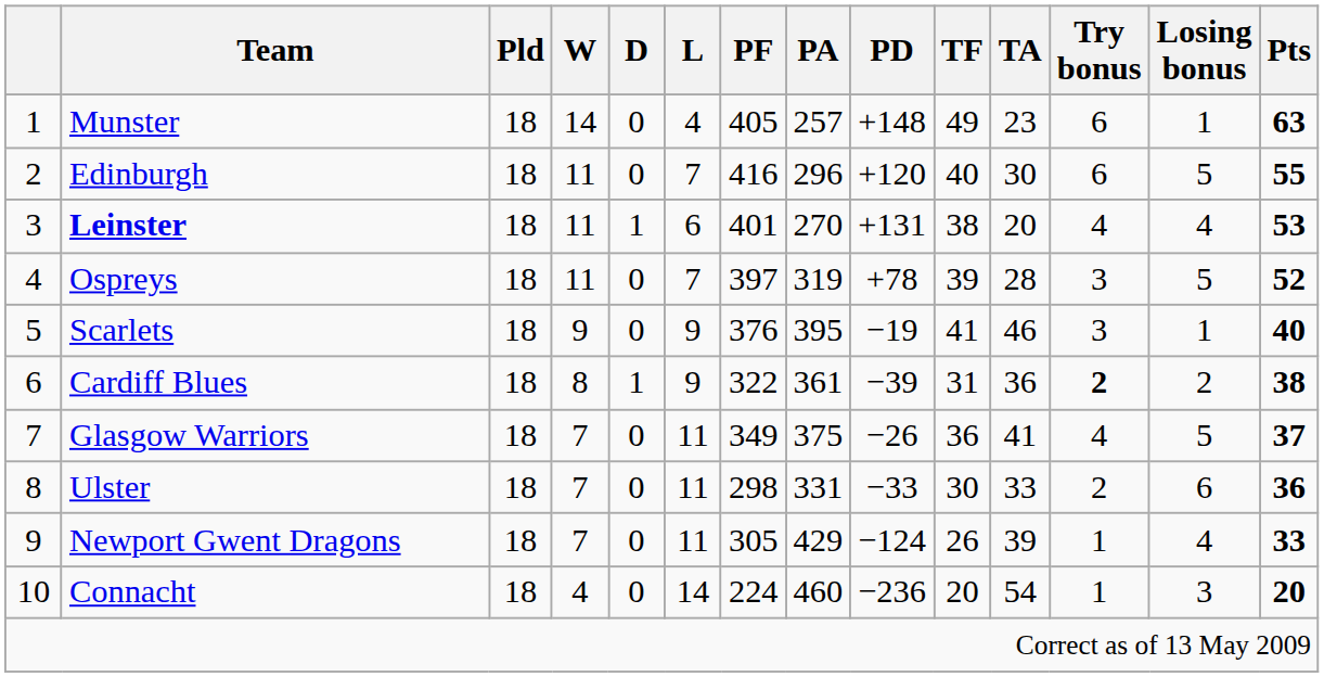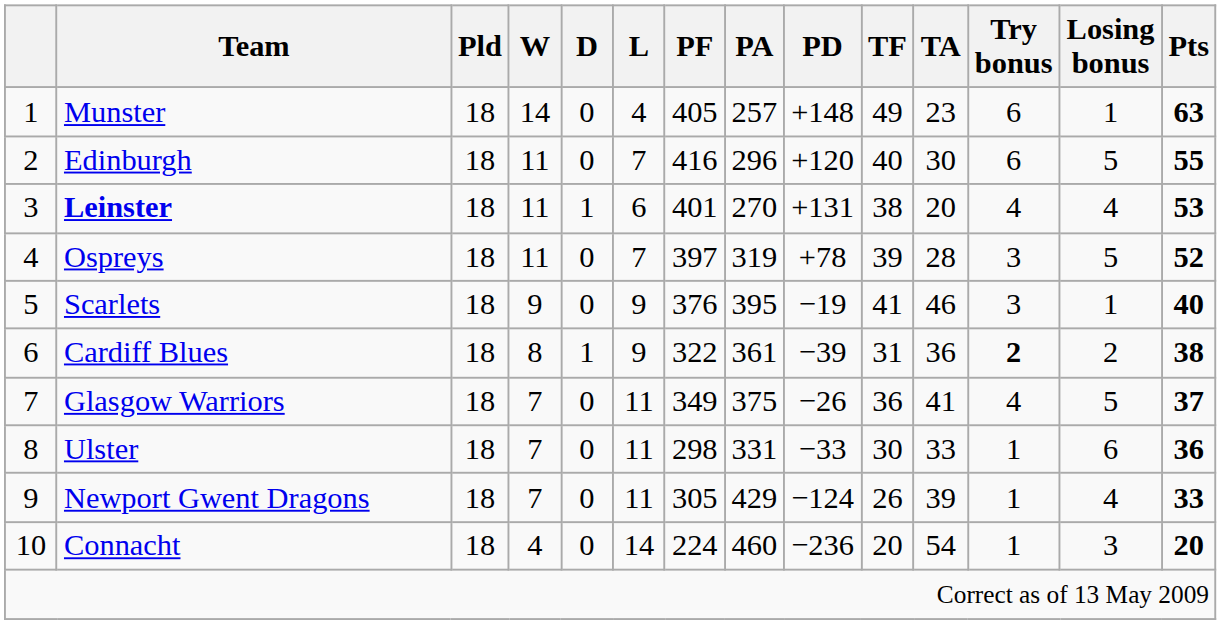 <table class="wikitable" style="float:left; margin-right:15px; text-align: center;">
 <tr>
 <th width="20"></th>
 <th width="200">Team</th>
 <th width="20">Pld</th>
 <th width="20">W</th>
 <th width="20">D</th>
 <th width="20">L</th>
 <th width="20">PF</th>
 <th width="20">PA</th>
 <th width="20">PD</th>
 <th width="20">TF</th>
 <th width="20">TA</th>
 <th width="20">Try bonus</th>
 <th width="20">Losing bonus</th>
 <th width="20">Pts</th>
 </tr>
 <tr>
 <td>1</td>
 <td align=left><a href='#'>Munster</a></td>
 <td>18</td>
 <td>14</td>
 <td>0</td>
 <td>4</td>
 <td>405</td>
 <td>257</td>
 <td>+148</td>
 <td>49</td>
 <td>23</td>
 <td>6</td>
 <td>1</td>
 <td><strong>63</strong></td>
 </tr>
 <tr>
 <td>2</td>
 <td align=left><a href='#'>Edinburgh</a></td>
 <td>18</td>
 <td>11</td>
 <td>0</td>
 <td>7</td>
 <td>416</td>
 <td>296</td>
 <td>+120</td>
 <td>40</td>
 <td>30</td>
 <td>6</td>
 <td>5</td>
 <td><strong>55</strong></td>
 </tr>
 <tr>
 <td>3</td>
 <td align=left><strong><a href='#'>Leinster</a></strong></td>
 <td>18</td>
 <td>11</td>
 <td>1</td>
 <td>6</td>
 <td>401</td>
 <td>270</td>
 <td>+131</td>
 <td>38</td>
 <td>20</td>
 <td>4</td>
 <td>4</td>
 <td><strong>53</strong></td>
 </tr>
 <tr>
 <td>4</td>
 <td align=left><a href='#'>Ospreys</a></td>
 <td>18</td>
 <td>11</td>
 <td>0</td>
 <td>7</td>
 <td>397</td>
 <td>319</td>
 <td>+78</td>
 <td>39</td>
 <td>28</td>
 <td>3</td>
 <td>5</td>
 <td><strong>52</strong></td>
 </tr>
 <tr>
 <td>5</td>
 <td align=left><a href='#'>Scarlets</a></td>
 <td>18</td>
 <td>9</td>
 <td>0</td>
 <td>9</td>
 <td>376</td>
 <td>395</td>
 <td>−19</td>
 <td>41</td>
 <td>46</td>
 <td>3</td>
 <td>1</td>
 <td><strong>40</strong></td>
 </tr>
 <tr>
 <td>6</td>
 <td align=left><a href='#'>Cardiff Blues</a></td>
 <td>18</td>
 <td>8</td>
 <td>1</td>
 <td>9</td>
 <td>322</td>
 <td>361</td>
 <td>−39</td>
 <td>31</td>
 <td>36</td>
 <td><strong>2</strong></td>
 <td>2</td>
 <td><strong>38</strong></td>
 </tr>
 <tr>
 <td>7</td>
 <td align=left><a href='#'>Glasgow Warriors</a></td>
 <td>18</td>
 <td>7</td>
 <td>0</td>
 <td>11</td>
 <td>349</td>
 <td>375</td>
 <td>−26</td>
 <td>36</td>
 <td>41</td>
 <td>4</td>
 <td>5</td>
 <td><strong>37</strong></td>
 </tr>
 <tr>
 <td>8</td>
 <td align=left><a href='#'>Ulster</a></td>
 <td>18</td>
 <td>7</td>
 <td>0</td>
 <td>11</td>
 <td>298</td>
 <td>331</td>
 <td>−33</td>
 <td>30</td>
 <td>33</td>
-<td>2</td>
+<td>1</td>
 <td>6</td>
 <td><strong>36</strong></td>
 </tr>
 <tr>
 <td>9</td>
 <td align=left><a href='#'>Newport Gwent Dragons</a></td>
 <td>18</td>
 <td>7</td>
 <td>0</td>
 <td>11</td>
 <td>305</td>
 <td>429</td>
 <td>−124</td>
 <td>26</td>
 <td>39</td>
 <td>1</td>
 <td>4</td>
 <td><strong>33</strong></td>
 </tr>
 <tr>
 <td>10</td>
 <td align=left><a href='#'>Connacht</a></td>
 <td>18</td>
 <td>4</td>
 <td>0</td>
 <td>14</td>
 <td>224</td>
 <td>460</td>
 <td>−236</td>
 <td>20</td>
 <td>54</td>
 <td>1</td>
 <td>3</td>
 <td><strong>20</strong></td>
 </tr>
 <tr>
 <td colspan="14" align="right" cellpadding="0" cellspacing="0"><small>Correct as of 13 May 2009  </small></td>
 </tr>
 </table>
